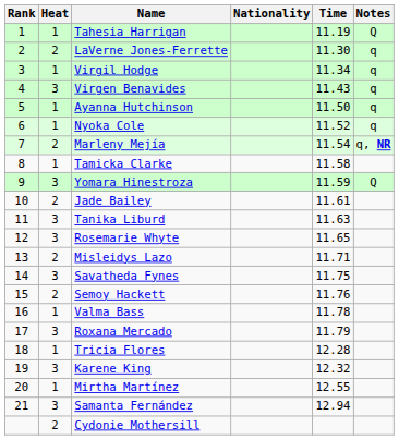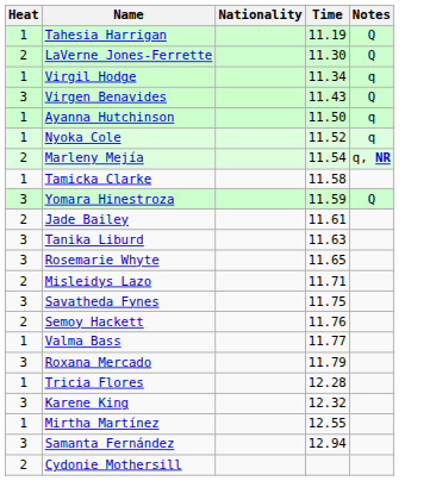 <table class="wikitable sortable" style="text-align:center; font-size:95%">
 <tr>
-<th>Rank</th>
 <th>Heat</th>
 <th>Name</th>
 <th>Nationality</th>
 <th>Time</th>
 <th>Notes</th>
 </tr>
 <tr bgcolor=ccffcc>
 <td>1</td>
-<td>1</td>
 <td align=left><a href='#'>Tahesia Harrigan</a></td>
 <td align=left></td>
 <td>11.19</td>
 <td>Q</td>
 </tr>
 <tr bgcolor=ccffcc>
 <td>2</td>
-<td>2</td>
 <td align=left><a href='#'>LaVerne Jones-Ferrette</a></td>
 <td align=left></td>
 <td>11.30</td>
-<td>q</td>
+<td>Q</td>
 </tr>
 <tr bgcolor=ccffcc>
-<td>3</td>
 <td>1</td>
 <td align=left><a href='#'>Virgil Hodge</a></td>
 <td align=left></td>
 <td>11.34</td>
 <td>q</td>
 </tr>
 <tr bgcolor=ccffcc>
-<td>4</td>
 <td>3</td>
 <td align=left><a href='#'>Virgen Benavides</a></td>
 <td align=left></td>
 <td>11.43</td>
-<td>q</td>
+<td>Q</td>
 </tr>
 <tr bgcolor=ccffcc>
-<td>5</td>
 <td>1</td>
 <td align=left><a href='#'>Ayanna Hutchinson</a></td>
 <td align=left></td>
 <td>11.50</td>
 <td>q</td>
 </tr>
 <tr bgcolor=ddffdd>
-<td>6</td>
 <td>1</td>
 <td align=left><a href='#'>Nyoka Cole</a></td>
 <td align=left></td>
 <td>11.52</td>
 <td>q</td>
 </tr>
 <tr bgcolor=ddffdd>
-<td>7</td>
 <td>2</td>
 <td align=left><a href='#'>Marleny Mejía</a></td>
 <td align=left></td>
 <td>11.54</td>
 <td>q, <strong><a href='#'>NR</a></strong></td>
 </tr>
 <tr>
-<td>8</td>
 <td>1</td>
 <td align=left><a href='#'>Tamicka Clarke</a></td>
 <td align=left></td>
 <td>11.58</td>
 <td></td>
 </tr>
 <tr bgcolor=ccffcc>
-<td>9</td>
 <td>3</td>
 <td align=left><a href='#'>Yomara Hinestroza</a></td>
 <td align=left></td>
 <td>11.59</td>
 <td>Q</td>
 </tr>
 <tr>
-<td>10</td>
 <td>2</td>
 <td align=left><a href='#'>Jade Bailey</a></td>
 <td align=left></td>
 <td>11.61</td>
 <td></td>
 </tr>
 <tr>
-<td>11</td>
 <td>3</td>
 <td align=left><a href='#'>Tanika Liburd</a></td>
 <td align=left></td>
 <td>11.63</td>
 <td></td>
 </tr>
 <tr>
-<td>12</td>
 <td>3</td>
 <td align=left><a href='#'>Rosemarie Whyte</a></td>
 <td align=left></td>
 <td>11.65</td>
 <td></td>
 </tr>
 <tr>
-<td>13</td>
 <td>2</td>
 <td align=left><a href='#'>Misleidys Lazo</a></td>
 <td align=left></td>
 <td>11.71</td>
 <td></td>
 </tr>
 <tr>
-<td>14</td>
 <td>3</td>
 <td align=left><a href='#'>Savatheda Fynes</a></td>
 <td align=left></td>
 <td>11.75</td>
 <td></td>
 </tr>
 <tr>
-<td>15</td>
 <td>2</td>
 <td align=left><a href='#'>Semoy Hackett</a></td>
 <td align=left></td>
 <td>11.76</td>
 <td></td>
 </tr>
 <tr>
-<td>16</td>
 <td>1</td>
 <td align=left><a href='#'>Valma Bass</a></td>
 <td align=left></td>
-<td>11.78</td>
+<td>11.77</td>
 <td></td>
 </tr>
 <tr>
-<td>17</td>
 <td>3</td>
 <td align=left><a href='#'>Roxana Mercado</a></td>
 <td align=left></td>
 <td>11.79</td>
 <td></td>
 </tr>
 <tr>
-<td>18</td>
 <td>1</td>
 <td align=left><a href='#'>Tricia Flores</a></td>
 <td align=left></td>
 <td>12.28</td>
 <td></td>
 </tr>
 <tr>
-<td>19</td>
 <td>3</td>
 <td align=left><a href='#'>Karene King</a></td>
 <td align=left></td>
 <td>12.32</td>
 <td></td>
 </tr>
 <tr>
-<td>20</td>
 <td>1</td>
 <td align=left><a href='#'>Mirtha Martínez</a></td>
 <td align=left></td>
 <td>12.55</td>
 <td></td>
 </tr>
 <tr>
-<td>21</td>
 <td>3</td>
 <td align=left><a href='#'>Samanta Fernández</a></td>
 <td align=left></td>
 <td>12.94</td>
 <td></td>
 </tr>
 <tr>
-<td></td>
 <td>2</td>
 <td align=left><a href='#'>Cydonie Mothersill</a></td>
 <td align=left></td>
 <td></td>
 <td></td>
 </tr>
 </table>
